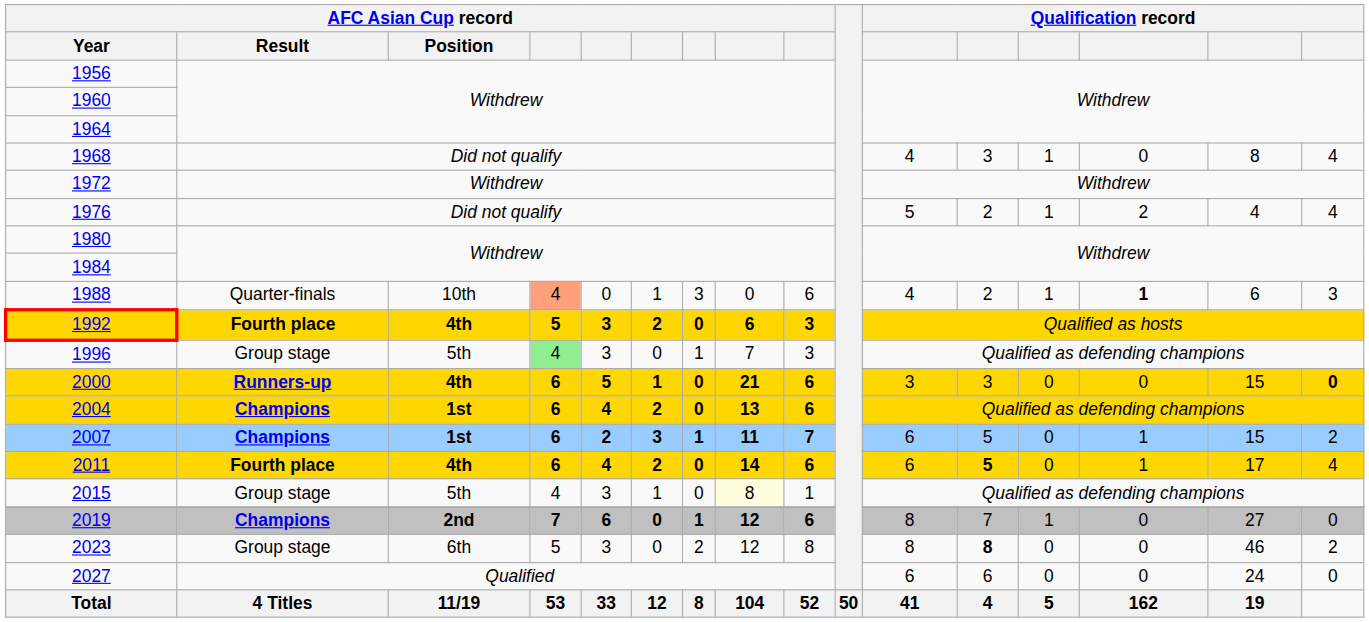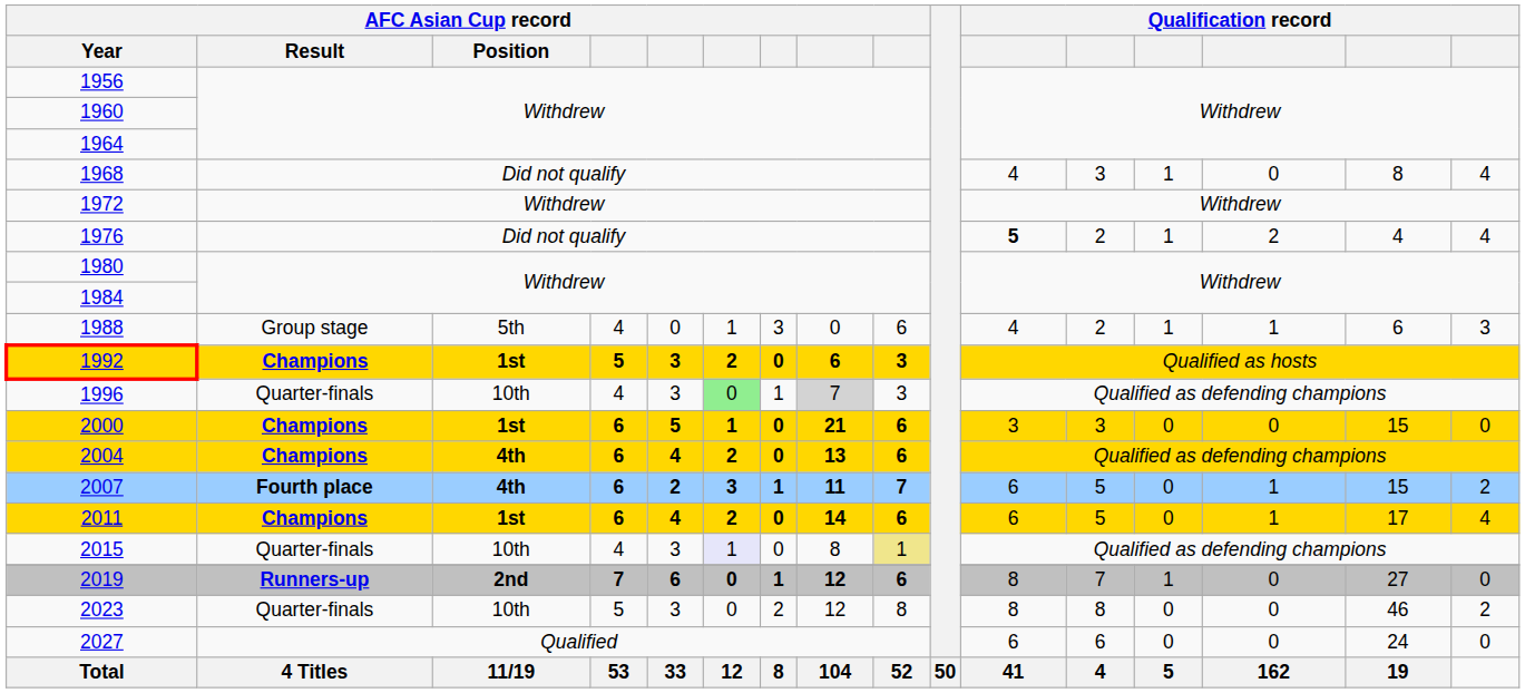 <table class="wikitable" style="text-align: center;">
 <tr>
 <th colspan=9><a href='#'>AFC Asian Cup</a> record</th>
 <th style="width:1%;" rowspan="22"></th>
 <th colspan=6><a href='#'>Qualification</a> record</th>
 </tr>
 <tr>
 <th width=150>Year</th>
 <th>Result</th>
 <th>Position</th>
 <th></th>
 <th></th>
 <th></th>
 <th></th>
 <th></th>
 <th></th>
 <th></th>
 <th></th>
 <th></th>
 <th></th>
 <th></th>
 <th></th>
 </tr>
 <tr>
 <td> <a href='#'>1956</a></td>
 <td rowspan=3 colspan=8><em>Withdrew</em></td>
 <td rowspan=3 colspan=6><em>Withdrew</em></td>
 </tr>
 <tr>
 <td> <a href='#'>1960</a></td>
 </tr>
 <tr>
 <td> <a href='#'>1964</a></td>
 </tr>
 <tr>
 <td> <a href='#'>1968</a></td>
 <td colspan=8><em>Did not qualify</em></td>
 <td>4</td>
 <td>3</td>
 <td>1</td>
 <td>0</td>
 <td>8</td>
 <td>4</td>
 </tr>
 <tr>
 <td> <a href='#'>1972</a></td>
 <td colspan=8><em>Withdrew</em></td>
 <td colspan=6><em>Withdrew</em></td>
 </tr>
 <tr>
 <td> <a href='#'>1976</a></td>
 <td colspan=8><em>Did not qualify</em></td>
-<td>5</td>
+<td><strong>5</strong></td>
 <td>2</td>
 <td>1</td>
 <td>2</td>
 <td>4</td>
 <td>4</td>
 </tr>
 <tr>
 <td> <a href='#'>1980</a></td>
 <td rowspan=2 colspan=8><em>Withdrew</em></td>
 <td rowspan=2 colspan=6><em>Withdrew</em></td>
 </tr>
 <tr>
 <td> <a href='#'>1984</a></td>
 </tr>
 <tr>
 <td> <a href='#'>1988</a></td>
-<td>Quarter-finals</td>
-<td>10th</td>
-<td style="background: lightsalmon;">4</td>
+<td>Group stage</td>
+<td>5th</td>
+<td>4</td>
 <td>0</td>
 <td>1</td>
 <td>3</td>
 <td>0</td>
 <td>6</td>
 <td>4</td>
 <td>2</td>
 <td>1</td>
-<td><strong>1</strong></td>
+<td>1</td>
 <td>6</td>
 <td>3</td>
 </tr>
 <tr style="background:gold;">
 <td style="border: 3px solid red"> <a href='#'>1992</a></td>
-<td><strong>Fourth place</strong></td>
-<td><strong>4th</strong></td>
+<td><strong><a href='#'>Champions</a></strong></td>
+<td><strong>1st</strong></td>
 <td><strong>5</strong></td>
 <td><strong>3</strong></td>
 <td><strong>2</strong></td>
 <td><strong>0</strong></td>
 <td><strong>6</strong></td>
 <td><strong>3</strong></td>
 <td colspan=6><em>Qualified as hosts</em></td>
 </tr>
 <tr>
 <td> <a href='#'>1996</a></td>
-<td>Group stage</td>
-<td>5th</td>
-<td style="background: lightgreen;">4</td>
+<td>Quarter-finals</td>
+<td>10th</td>
+<td>4</td>
 <td>3</td>
-<td>0</td>
+<td style="background: lightgreen;">0</td>
 <td>1</td>
-<td>7</td>
+<td style="background: lightgrey;">7</td>
 <td>3</td>
 <td colspan=6><em>Qualified as defending champions</em></td>
 </tr>
 <tr style="background:gold;">
 <td> <a href='#'>2000</a></td>
-<td><strong><a href='#'>Runners-up</a> </strong></td>
-<td><strong>4th</strong></td>
+<td><strong><a href='#'>Champions</a></strong></td>
+<td><strong>1st</strong></td>
 <td><strong>6</strong></td>
 <td><strong>5</strong></td>
 <td><strong>1</strong></td>
 <td><strong>0</strong></td>
 <td><strong>21</strong></td>
 <td><strong>6</strong></td>
 <td>3</td>
 <td>3</td>
 <td>0</td>
 <td>0</td>
 <td>15</td>
-<td><strong>0</strong></td>
+<td>0</td>
 </tr>
 <tr style="background:gold;">
 <td> <a href='#'>2004</a></td>
 <td><strong><a href='#'>Champions</a></strong></td>
-<td><strong>1st</strong></td>
+<td><strong>4th</strong></td>
 <td><strong>6</strong></td>
 <td><strong>4</strong></td>
 <td><strong>2</strong></td>
 <td><strong>0</strong></td>
 <td><strong>13</strong></td>
 <td><strong>6</strong></td>
 <td colspan=6><em>Qualified as defending champions</em></td>
 </tr>
 <tr style="background:#9acdff;">
 <td> <a href='#'>2007</a></td>
-<td><strong><a href='#'>Champions</a></strong></td>
-<td><strong>1st</strong></td>
+<td><strong>Fourth place</strong></td>
+<td><strong>4th</strong></td>
 <td><strong>6</strong></td>
 <td><strong>2</strong></td>
 <td><strong>3</strong></td>
 <td><strong>1</strong></td>
 <td><strong>11</strong></td>
 <td><strong>7</strong></td>
 <td>6</td>
 <td>5</td>
 <td>0</td>
 <td>1</td>
 <td>15</td>
 <td>2</td>
 </tr>
 <tr style="background:gold;">
 <td> <a href='#'>2011</a></td>
-<td><strong>Fourth place</strong></td>
-<td><strong>4th</strong></td>
+<td><strong><a href='#'>Champions</a></strong></td>
+<td><strong>1st</strong></td>
 <td><strong>6</strong></td>
 <td><strong>4</strong></td>
 <td><strong>2</strong></td>
 <td><strong>0</strong></td>
 <td><strong>14</strong></td>
 <td><strong>6</strong></td>
 <td>6</td>
-<td><strong>5</strong></td>
+<td>5</td>
 <td>0</td>
 <td>1</td>
 <td>17</td>
 <td>4</td>
 </tr>
 <tr>
 <td> <a href='#'>2015</a></td>
-<td>Group stage</td>
-<td>5th</td>
+<td>Quarter-finals</td>
+<td>10th</td>
 <td>4</td>
 <td>3</td>
-<td>1</td>
+<td style="background: lavender;">1</td>
 <td>0</td>
-<td style="background: lightyellow;">8</td>
-<td>1</td>
+<td>8</td>
+<td style="background: khaki;">1</td>
 <td colspan=6><em>Qualified as defending champions</em></td>
 </tr>
 <tr>
 </tr>
 <tr style="background:silver;">
 <td> <a href='#'>2019</a></td>
-<td><strong><a href='#'>Champions</a></strong></td>
+<td><strong><a href='#'>Runners-up</a> </strong></td>
 <td><strong>2nd</strong></td>
 <td><strong>7</strong></td>
 <td><strong>6</strong></td>
 <td><strong>0</strong></td>
 <td><strong>1</strong></td>
 <td><strong>12</strong></td>
 <td><strong>6</strong></td>
 <td>8</td>
 <td>7</td>
 <td>1</td>
 <td>0</td>
 <td>27</td>
 <td>0</td>
 </tr>
 <tr>
 <td> <a href='#'>2023</a></td>
-<td>Group stage</td>
-<td>6th</td>
+<td>Quarter-finals</td>
+<td>10th</td>
 <td>5</td>
 <td>3</td>
 <td>0</td>
 <td>2</td>
 <td>12</td>
 <td>8</td>
 <td>8</td>
-<td><strong>8</strong></td>
+<td>8</td>
 <td>0</td>
 <td>0</td>
 <td>46</td>
 <td>2</td>
 </tr>
 <tr>
 <td> <a href='#'>2027</a></td>
 <td colspan=9><em>Qualified</em></td>
 <td>6</td>
 <td>6</td>
 <td>0</td>
 <td>0</td>
 <td>24</td>
 <td>0</td>
 </tr>
 <tr>
 <th>Total</th>
 <th>4 Titles</th>
 <th>11/19</th>
 <th>53</th>
 <th>33</th>
 <th>12</th>
 <th>8</th>
 <th>104</th>
 <th>52</th>
 <th>50</th>
 <th>41</th>
 <th>4</th>
 <th>5</th>
 <th>162</th>
 <th>19</th>
 </tr>
 </table>
